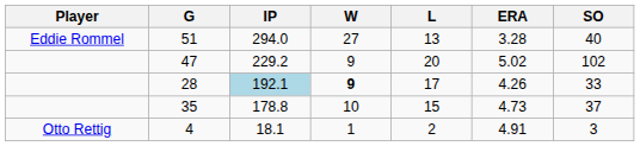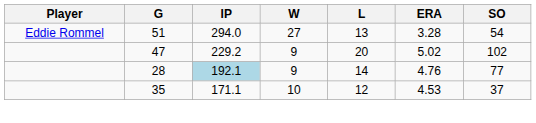 <table class="wikitable sortable">
 <tr>
 <th bgcolor="#DDDDFF" width="16%">Player</th>
 <th bgcolor="#DDDDFF" width="9%">G</th>
 <th bgcolor="#DDDDFF" width="9%">IP</th>
 <th bgcolor="#DDDDFF" width="9%">W</th>
 <th bgcolor="#DDDDFF" width="9%">L</th>
 <th bgcolor="#DDDDFF" width="9%">ERA</th>
 <th bgcolor="#DDDDFF" width="9%">SO</th>
 </tr>
 <tr align="center">
 <td><a href='#'>Eddie Rommel</a></td>
 <td>51</td>
 <td>294.0</td>
 <td>27</td>
 <td>13</td>
 <td>3.28</td>
-<td>40</td>
+<td>54</td>
 </tr>
 <tr align=center>
 <td></td>
 <td>47</td>
 <td>229.2</td>
 <td>9</td>
 <td>20</td>
 <td>5.02</td>
 <td>102</td>
 </tr>
 <tr align="center">
 <td></td>
 <td>28</td>
 <td style="background: lightblue;">192.1</td>
-<td><strong>9</strong></td>
-<td>17</td>
-<td>4.26</td>
-<td>33</td>
+<td>9</td>
+<td>14</td>
+<td>4.76</td>
+<td>77</td>
 </tr>
 <tr align="center">
 <td></td>
 <td>35</td>
-<td>178.8</td>
+<td>171.1</td>
 <td>10</td>
-<td>15</td>
-<td>4.73</td>
+<td>12</td>
+<td>4.53</td>
 <td>37</td>
 </tr>
-<tr align="center">
-<td><a href='#'>Otto Rettig</a></td>
-<td>4</td>
-<td>18.1</td>
-<td>1</td>
-<td>2</td>
-<td>4.91</td>
-<td>3</td>
-</tr>
 </table>
